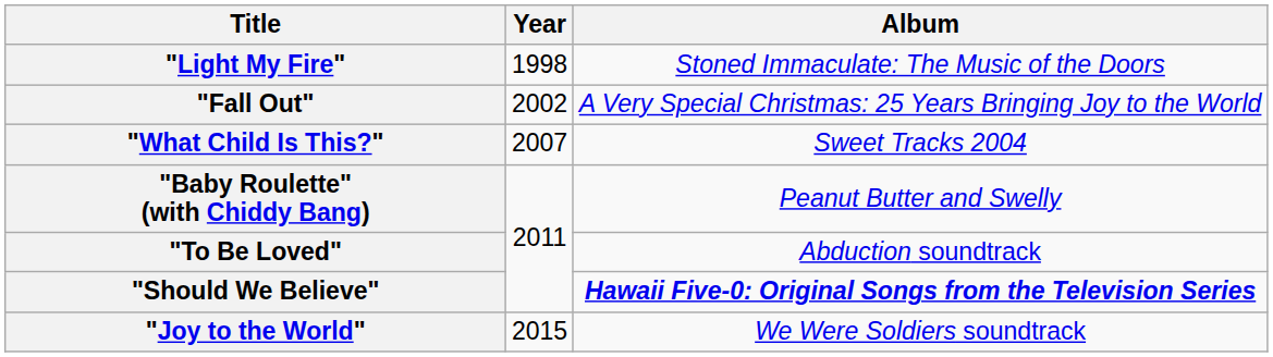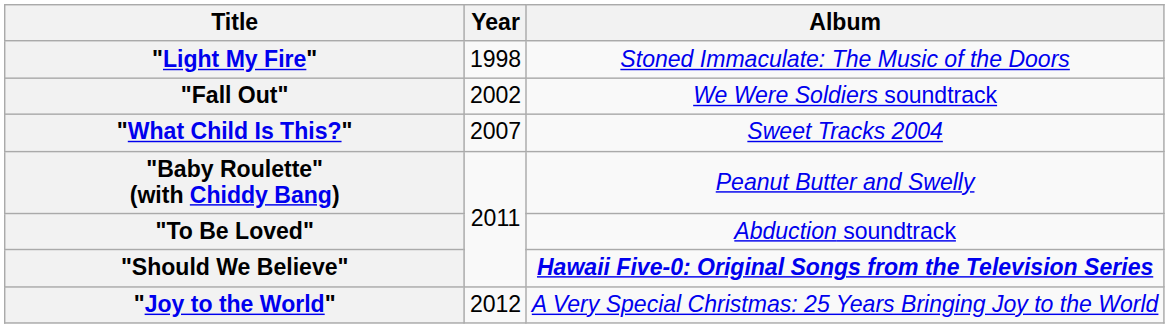 <table class="wikitable plainrowheaders" style="text-align:center;" border="1">
 <tr>
 <th scope="col" style="width:19.5em;">Title</th>
 <th scope="col">Year</th>
 <th scope="col">Album</th>
 </tr>
 <tr>
 <th scope="row">"<a href='#'>Light My Fire</a>"</th>
 <td>1998</td>
 <td><em><a href='#'>Stoned Immaculate: The Music of the Doors</a></em></td>
 </tr>
 <tr>
 <th scope="row">"Fall Out"</th>
 <td>2002</td>
-<td><em><a href='#'>A Very Special Christmas: 25 Years Bringing Joy to the World</a></em></td>
+<td><a href='#'><em>We Were Soldiers</em> soundtrack</a></td>
 </tr>
 <tr>
 <th scope="row">"<a href='#'>What Child Is This?</a>"</th>
 <td>2007</td>
 <td><em><a href='#'>Sweet Tracks 2004</a></em></td>
 </tr>
 <tr>
 <th scope="row">"Baby Roulette"<br><span>(with <a href='#'>Chiddy Bang</a>)</span></th>
 <td rowspan="3">2011</td>
 <td><em><a href='#'>Peanut Butter and Swelly</a></em></td>
 </tr>
 <tr>
 <th scope="row">"To Be Loved"</th>
 <td><a href='#'><em>Abduction</em> soundtrack</a></td>
 </tr>
 <tr>
 <th scope="row">"Should We Believe"</th>
 <td><strong><em><a href='#'>Hawaii Five-0: Original Songs from the Television Series</a></em></strong></td>
 </tr>
 <tr>
 <th scope="row">"<a href='#'>Joy to the World</a>"</th>
-<td>2015</td>
-<td><a href='#'><em>We Were Soldiers</em> soundtrack</a></td>
+<td>2012</td>
+<td><em><a href='#'>A Very Special Christmas: 25 Years Bringing Joy to the World</a></em></td>
 </tr>
 </table>
